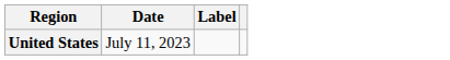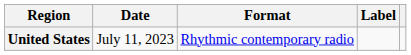 <table class="wikitable plainrowheaders">
 <tr>
 <th scope="col">Region</th>
 <th scope="col">Date</th>
+<th scope="col">Format</th>
 <th scope="col">Label</th>
 <th scope="col"></th>
 </tr>
 <tr>
 <th scope="row">United States</th>
 <td>July 11, 2023</td>
+<td><a href='#'>Rhythmic contemporary radio</a></td>
 <td></td>
 <td></td>
 </tr>
 </table>
